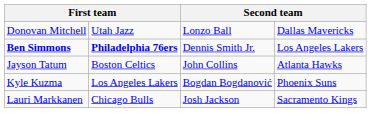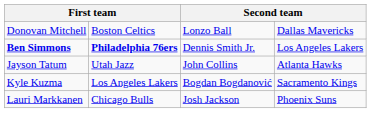 <table class="wikitable">
 <tr>
 <th colspan="2"><strong>First team</strong></th>
 <th colspan="2"><strong>Second team</strong></th>
 </tr>
 <tr>
 <td><a href='#'>Donovan Mitchell</a></td>
-<td><a href='#'>Utah Jazz</a></td>
+<td><a href='#'>Boston Celtics</a></td>
 <td><a href='#'>Lonzo Ball</a></td>
 <td><a href='#'>Dallas Mavericks</a></td>
 </tr>
 <tr>
 <td><strong><a href='#'>Ben Simmons</a></strong></td>
 <td><strong><a href='#'>Philadelphia 76ers</a></strong></td>
 <td><a href='#'>Dennis Smith Jr.</a></td>
 <td><a href='#'>Los Angeles Lakers</a></td>
 </tr>
 <tr>
 <td><a href='#'>Jayson Tatum</a></td>
-<td><a href='#'>Boston Celtics</a></td>
+<td><a href='#'>Utah Jazz</a></td>
 <td><a href='#'>John Collins</a></td>
 <td><a href='#'>Atlanta Hawks</a></td>
 </tr>
 <tr>
 <td><a href='#'>Kyle Kuzma</a></td>
 <td><a href='#'>Los Angeles Lakers</a></td>
 <td><a href='#'>Bogdan Bogdanović</a></td>
-<td><a href='#'>Phoenix Suns</a></td>
+<td><a href='#'>Sacramento Kings</a></td>
 </tr>
 <tr>
 <td><a href='#'>Lauri Markkanen</a></td>
 <td><a href='#'>Chicago Bulls</a></td>
 <td><a href='#'>Josh Jackson</a></td>
-<td><a href='#'>Sacramento Kings</a></td>
+<td><a href='#'>Phoenix Suns</a></td>
 </tr>
 </table>
